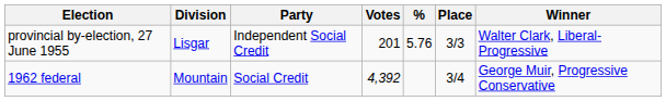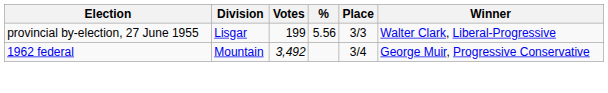 <table class="wikitable" width="800">
 <tr>
 <th align="left">Election</th>
 <th align="left">Division</th>
-<th align="left">Party</th>
 <th align="right">Votes</th>
 <th align="right">%</th>
 <th align="center">Place</th>
 <th align="center">Winner</th>
 </tr>
 <tr>
 <td align="left">provincial by-election, 27 June 1955</td>
 <td align="left"><a href='#'>Lisgar</a></td>
-<td align="left">Independent <a href='#'>Social Credit</a></td>
-<td align="right">201</td>
-<td align="right">5.76</td>
+<td align="right">199</td>
+<td align="right">5.56</td>
 <td align="center">3/3</td>
 <td align="left"><a href='#'>Walter Clark</a>, <a href='#'>Liberal-Progressive</a></td>
 </tr>
 <tr>
 <td align="left"><a href='#'>1962 federal</a></td>
 <td align="left"><a href='#'>Mountain</a></td>
-<td align="left"><a href='#'>Social Credit</a></td>
-<td align="right"><em>4,392</em></td>
+<td align="right"><em>3,492</em></td>
 <td align="right"></td>
 <td align="center">3/4</td>
 <td align="left"><a href='#'>George Muir</a>, <a href='#'>Progressive Conservative</a></td>
 </tr>
 </table>
